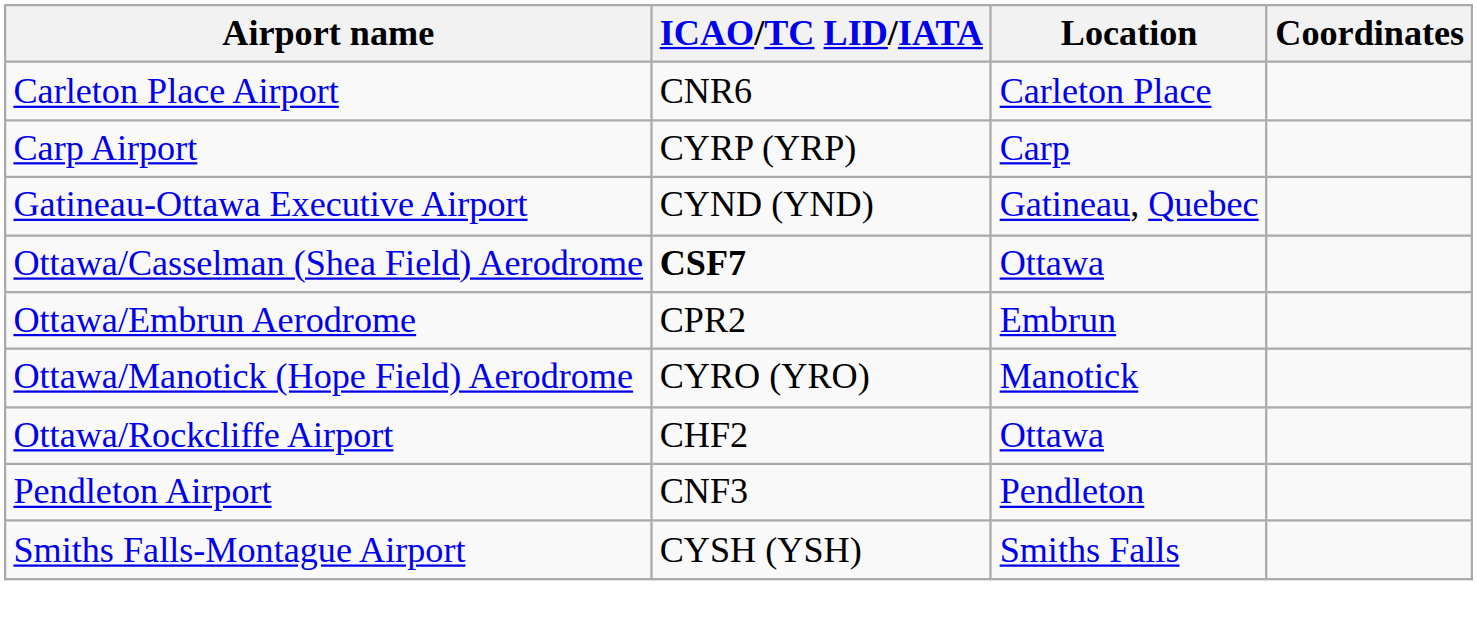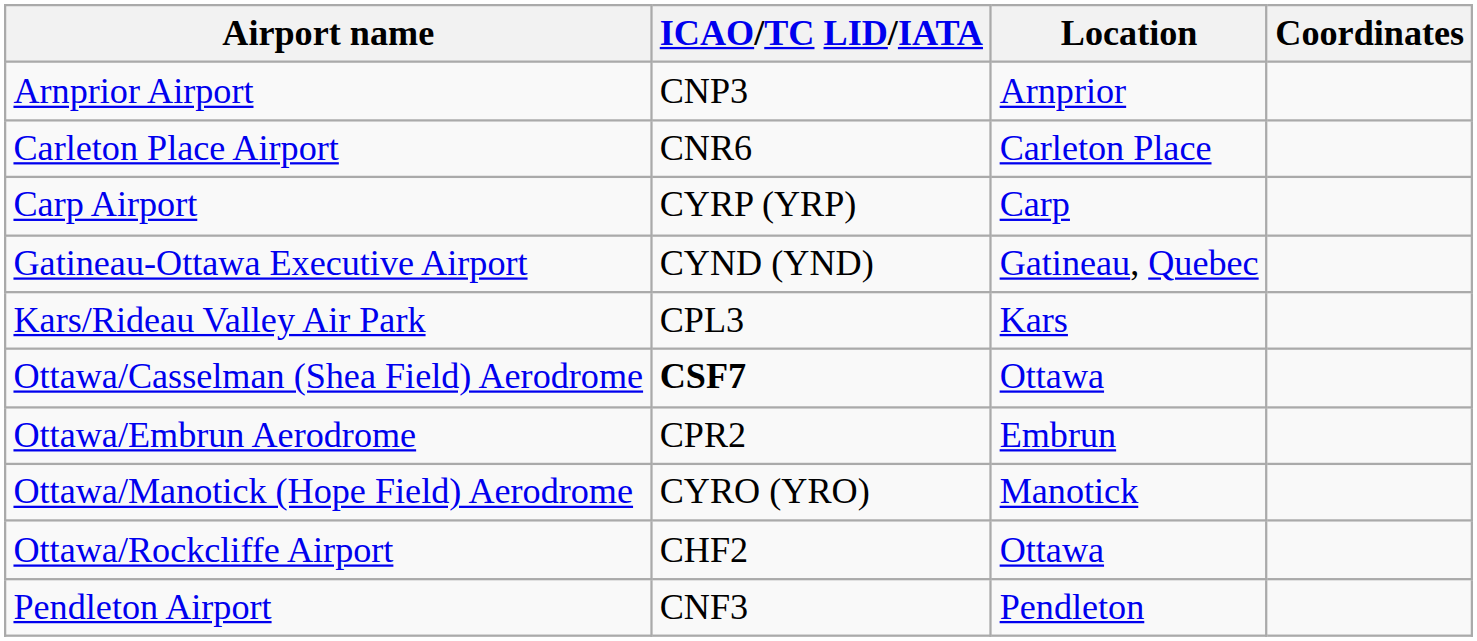 <table class="wikitable sortable" style="width:auto;">
 <tr>
 <th width="*">Airport name</th>
 <th width="*"><a href='#'>ICAO</a>/<a href='#'>TC</a> <a href='#'>LID</a>/<a href='#'>IATA</a></th>
 <th width="*">Location</th>
 <th width="*">Coordinates</th>
+</tr>
+<tr>
+<td><a href='#'>Arnprior Airport</a></td>
+<td>CNP3</td>
+<td><a href='#'>Arnprior</a></td>
+<td></td>
 </tr>
 <tr>
 <td><a href='#'>Carleton Place Airport</a></td>
 <td>CNR6</td>
 <td><a href='#'>Carleton Place</a></td>
 <td></td>
 </tr>
 <tr>
 <td><a href='#'>Carp Airport</a></td>
 <td>CYRP (YRP)</td>
 <td><a href='#'>Carp</a></td>
 <td></td>
 </tr>
 <tr>
 <td><a href='#'>Gatineau-Ottawa Executive Airport</a></td>
 <td>CYND (YND)</td>
 <td><a href='#'>Gatineau</a>, <a href='#'>Quebec</a></td>
+<td></td>
+</tr>
+<tr>
+<td><a href='#'>Kars/Rideau Valley Air Park</a></td>
+<td>CPL3</td>
+<td><a href='#'>Kars</a></td>
 <td></td>
 </tr>
 <tr>
 <td><a href='#'>Ottawa/Casselman (Shea Field) Aerodrome</a></td>
 <td><strong>CSF7</strong></td>
 <td><a href='#'>Ottawa</a></td>
 <td></td>
 </tr>
 <tr>
 <td><a href='#'>Ottawa/Embrun Aerodrome</a></td>
 <td>CPR2</td>
 <td><a href='#'>Embrun</a></td>
 <td></td>
 </tr>
 <tr>
 <td><a href='#'>Ottawa/Manotick (Hope Field) Aerodrome</a></td>
 <td>CYRO (YRO)</td>
 <td><a href='#'>Manotick</a></td>
 <td></td>
 </tr>
 <tr>
 <td><a href='#'>Ottawa/Rockcliffe Airport</a></td>
 <td>CHF2</td>
 <td><a href='#'>Ottawa</a></td>
 <td></td>
 </tr>
 <tr>
 <td><a href='#'>Pendleton Airport</a></td>
 <td>CNF3</td>
 <td><a href='#'>Pendleton</a></td>
 <td></td>
 </tr>
-<tr>
-<td><a href='#'>Smiths Falls-Montague Airport</a></td>
-<td>CYSH (YSH)</td>
-<td><a href='#'>Smiths Falls</a></td>
-<td></td>
-</tr>
 </table>
